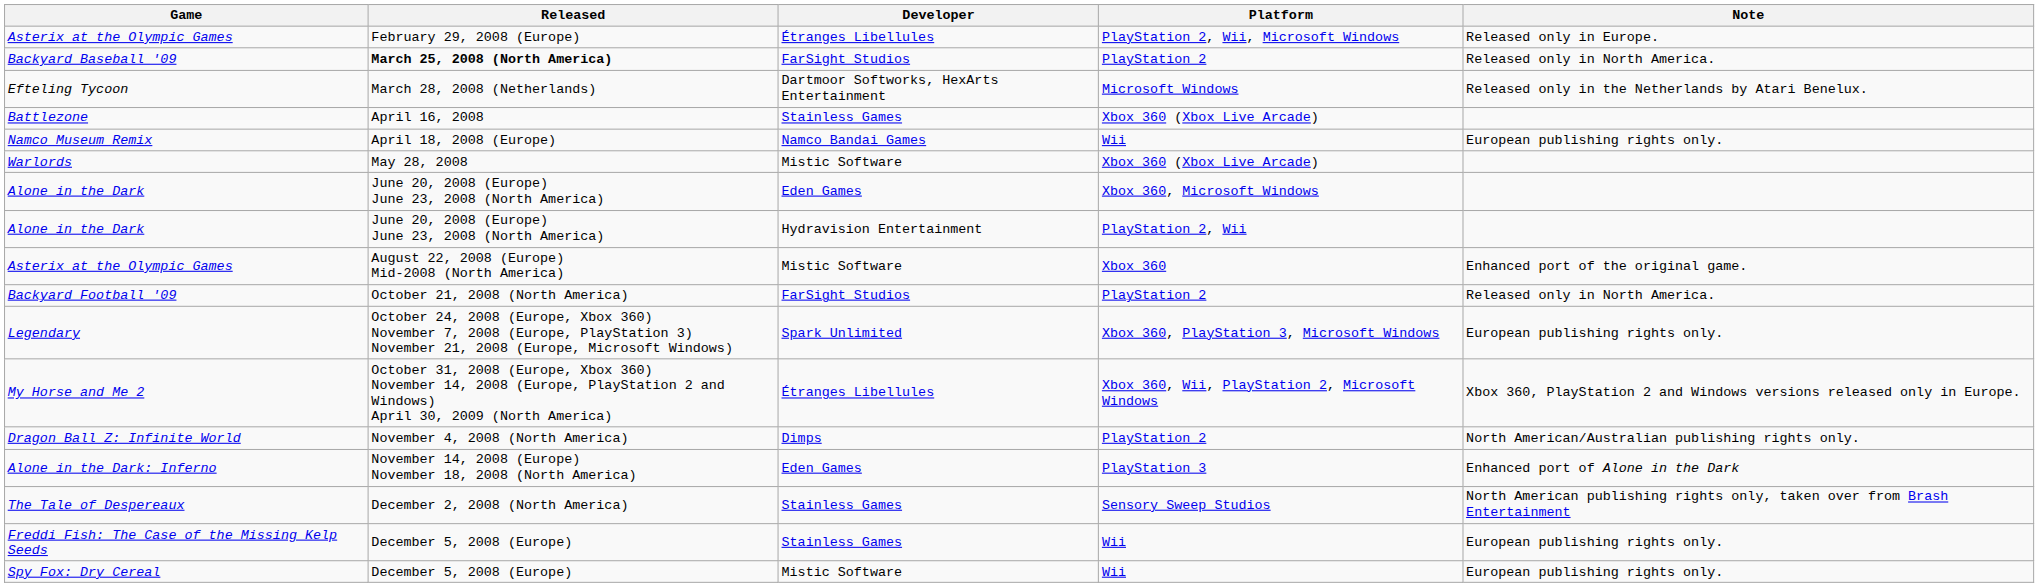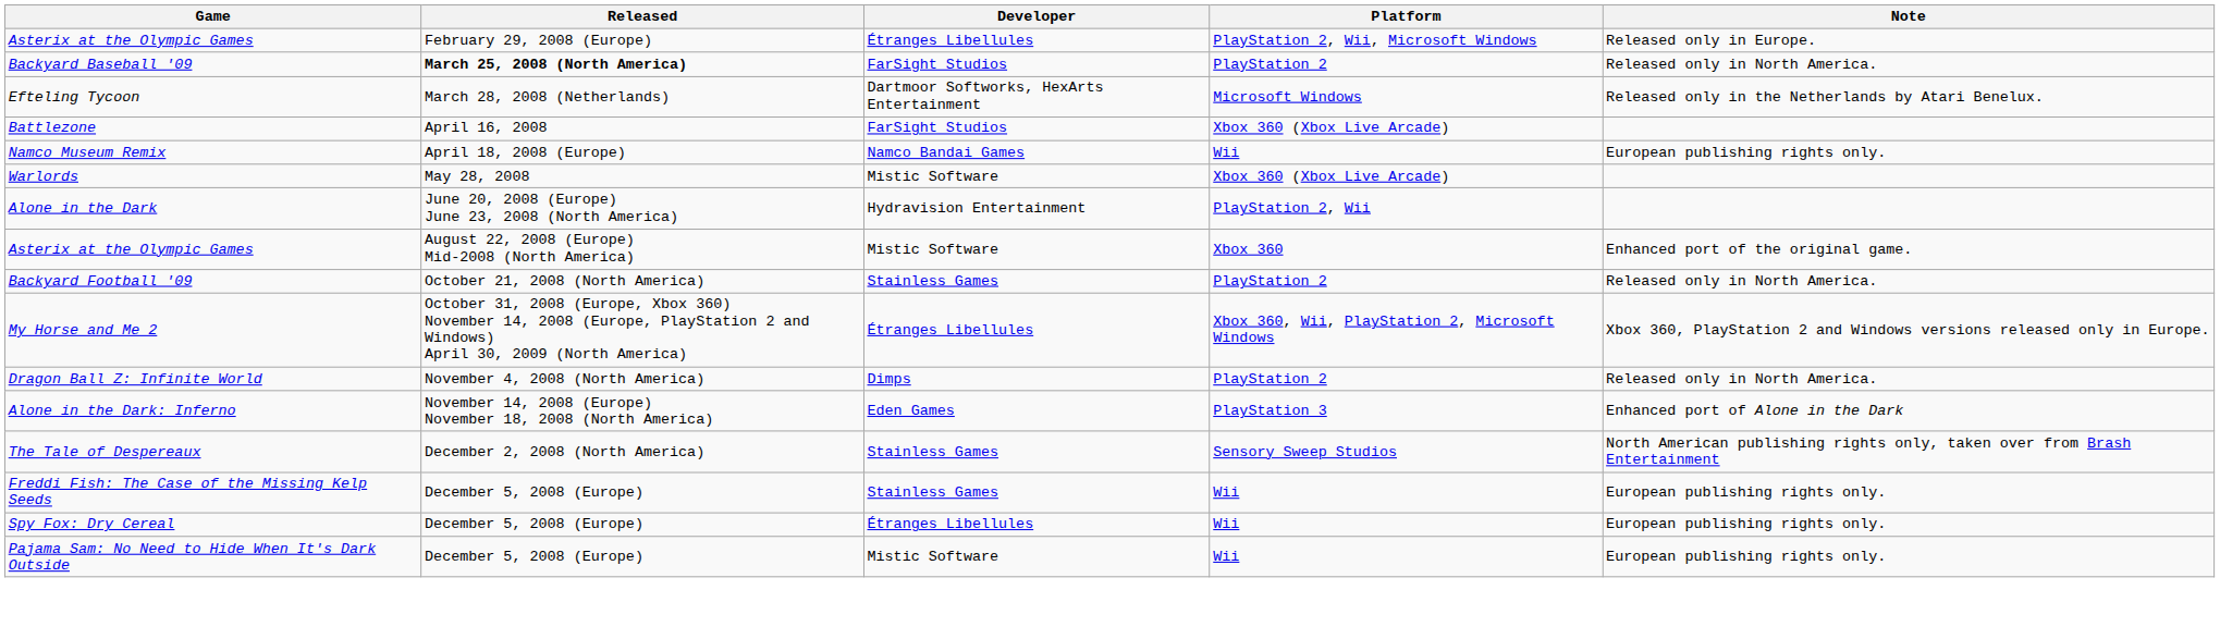 <table class="wikitable sortable">
 <tr>
 <th>Game</th>
 <th>Released</th>
 <th>Developer</th>
 <th>Platform</th>
 <th>Note</th>
 </tr>
 <tr>
 <td><em><a href='#'>Asterix at the Olympic Games</a></em></td>
 <td>February 29, 2008 (Europe)</td>
 <td><a href='#'>Étranges Libellules</a></td>
 <td><a href='#'>PlayStation 2</a>, <a href='#'>Wii</a>, <a href='#'>Microsoft Windows</a></td>
 <td>Released only in Europe.</td>
 </tr>
 <tr>
 <td><em><a href='#'>Backyard Baseball '09</a></em></td>
 <td><strong>March 25, 2008 (North America)</strong></td>
 <td><a href='#'>FarSight Studios</a></td>
 <td><a href='#'>PlayStation 2</a></td>
 <td>Released only in North America.</td>
 </tr>
 <tr>
 <td><em>Efteling Tycoon</em></td>
 <td>March 28, 2008 (Netherlands)</td>
 <td>Dartmoor Softworks, HexArts Entertainment</td>
 <td><a href='#'>Microsoft Windows</a></td>
 <td>Released only in the Netherlands by Atari Benelux.</td>
 </tr>
 <tr>
 <td><em><a href='#'>Battlezone</a></em></td>
 <td>April 16, 2008</td>
-<td><a href='#'>Stainless Games</a></td>
+<td><a href='#'>FarSight Studios</a></td>
 <td><a href='#'>Xbox 360</a> (<a href='#'>Xbox Live Arcade</a>)</td>
 <td></td>
 </tr>
 <tr>
 <td><em><a href='#'>Namco Museum Remix</a></em></td>
 <td>April 18, 2008 (Europe)</td>
 <td><a href='#'>Namco Bandai Games</a></td>
 <td><a href='#'>Wii</a></td>
 <td>European publishing rights only.</td>
 </tr>
 <tr>
 <td><em><a href='#'>Warlords</a></em></td>
 <td>May 28, 2008</td>
 <td>Mistic Software</td>
 <td><a href='#'>Xbox 360</a> (<a href='#'>Xbox Live Arcade</a>)</td>
 <td></td>
 </tr>
 <tr>
 <td><em><a href='#'>Alone in the Dark</a></em></td>
 <td>June 20, 2008 (Europe)<br>June 23, 2008 (North America)</td>
-<td><a href='#'>Eden Games</a></td>
-<td><a href='#'>Xbox 360</a>, <a href='#'>Microsoft Windows</a></td>
-<td></td>
-</tr>
-<tr>
-<td><em><a href='#'>Alone in the Dark</a></em></td>
-<td>June 20, 2008 (Europe)<br>June 23, 2008 (North America)</td>
 <td>Hydravision Entertainment</td>
 <td><a href='#'>PlayStation 2</a>, <a href='#'>Wii</a></td>
 <td></td>
 </tr>
 <tr>
 <td><em><a href='#'>Asterix at the Olympic Games</a></em></td>
 <td>August 22, 2008 (Europe)<br>Mid-2008 (North America)</td>
 <td>Mistic Software</td>
 <td><a href='#'>Xbox 360</a></td>
 <td>Enhanced port of the original game.</td>
 </tr>
 <tr>
 <td><em><a href='#'>Backyard Football '09</a></em></td>
 <td>October 21, 2008 (North America)</td>
-<td><a href='#'>FarSight Studios</a></td>
+<td><a href='#'>Stainless Games</a></td>
 <td><a href='#'>PlayStation 2</a></td>
 <td>Released only in North America.</td>
-</tr>
-<tr>
-<td><em><a href='#'>Legendary</a></em></td>
-<td>October 24, 2008 (Europe, Xbox 360)<br>November 7, 2008 (Europe, PlayStation 3)<br>November 21, 2008 (Europe, Microsoft Windows)</td>
-<td><a href='#'>Spark Unlimited</a></td>
-<td><a href='#'>Xbox 360</a>, <a href='#'>PlayStation 3</a>, <a href='#'>Microsoft Windows</a></td>
-<td>European publishing rights only.</td>
 </tr>
 <tr>
 <td><em><a href='#'>My Horse and Me 2</a></em></td>
 <td>October 31, 2008 (Europe, Xbox 360)<br>November 14, 2008 (Europe, PlayStation 2 and Windows)<br>April 30, 2009 (North America)</td>
 <td><a href='#'>Étranges Libellules</a></td>
 <td><a href='#'>Xbox 360</a>, <a href='#'>Wii</a>, <a href='#'>PlayStation 2</a>, <a href='#'>Microsoft Windows</a></td>
 <td>Xbox 360, PlayStation 2 and Windows versions released only in Europe.</td>
 </tr>
 <tr>
 <td><em><a href='#'>Dragon Ball Z: Infinite World</a></em></td>
 <td>November 4, 2008 (North America)</td>
 <td><a href='#'>Dimps</a></td>
 <td><a href='#'>PlayStation 2</a></td>
-<td>North American/Australian publishing rights only.</td>
+<td>Released only in North America.</td>
 </tr>
 <tr>
 <td><em><a href='#'>Alone in the Dark: Inferno</a></em></td>
 <td>November 14, 2008 (Europe)<br>November 18, 2008 (North America)</td>
 <td><a href='#'>Eden Games</a></td>
 <td><a href='#'>PlayStation 3</a></td>
 <td>Enhanced port of <em>Alone in the Dark</em></td>
 </tr>
 <tr>
 <td><em><a href='#'>The Tale of Despereaux</a></em></td>
 <td>December 2, 2008 (North America)</td>
 <td><a href='#'>Stainless Games</a></td>
 <td><a href='#'>Sensory Sweep Studios</a></td>
 <td>North American publishing rights only, taken over from <a href='#'>Brash Entertainment</a></td>
 </tr>
 <tr>
 <td><em><a href='#'>Freddi Fish: The Case of the Missing Kelp Seeds</a></em></td>
 <td>December 5, 2008 (Europe)</td>
 <td><a href='#'>Stainless Games</a></td>
 <td><a href='#'>Wii</a></td>
 <td>European publishing rights only.</td>
 </tr>
 <tr>
 <td><em><a href='#'>Spy Fox: Dry Cereal</a></em></td>
 <td>December 5, 2008 (Europe)</td>
+<td><a href='#'>Étranges Libellules</a></td>
+<td><a href='#'>Wii</a></td>
+<td>European publishing rights only.</td>
+</tr>
+<tr>
+<td><em><a href='#'>Pajama Sam: No Need to Hide When It's Dark Outside</a></em></td>
+<td>December 5, 2008 (Europe)</td>
 <td>Mistic Software</td>
 <td><a href='#'>Wii</a></td>
 <td>European publishing rights only.</td>
 </tr>
 </table>
